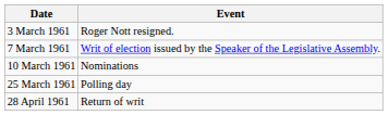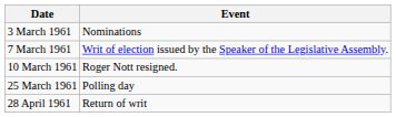 <table class="wikitable">
 <tr>
 <th>Date</th>
 <th>Event</th>
 </tr>
 <tr>
 <td>3 March 1961</td>
-<td>Roger Nott resigned.</td>
+<td>Nominations</td>
 </tr>
 <tr>
 <td>7 March 1961</td>
 <td><a href='#'>Writ of election</a> issued by the <a href='#'>Speaker of the Legislative Assembly</a>.</td>
 </tr>
 <tr>
 <td>10 March 1961</td>
-<td>Nominations</td>
+<td>Roger Nott resigned.</td>
 </tr>
 <tr>
 <td>25 March 1961</td>
 <td>Polling day</td>
 </tr>
 <tr>
 <td>28 April 1961</td>
 <td>Return of writ</td>
 </tr>
 </table>
